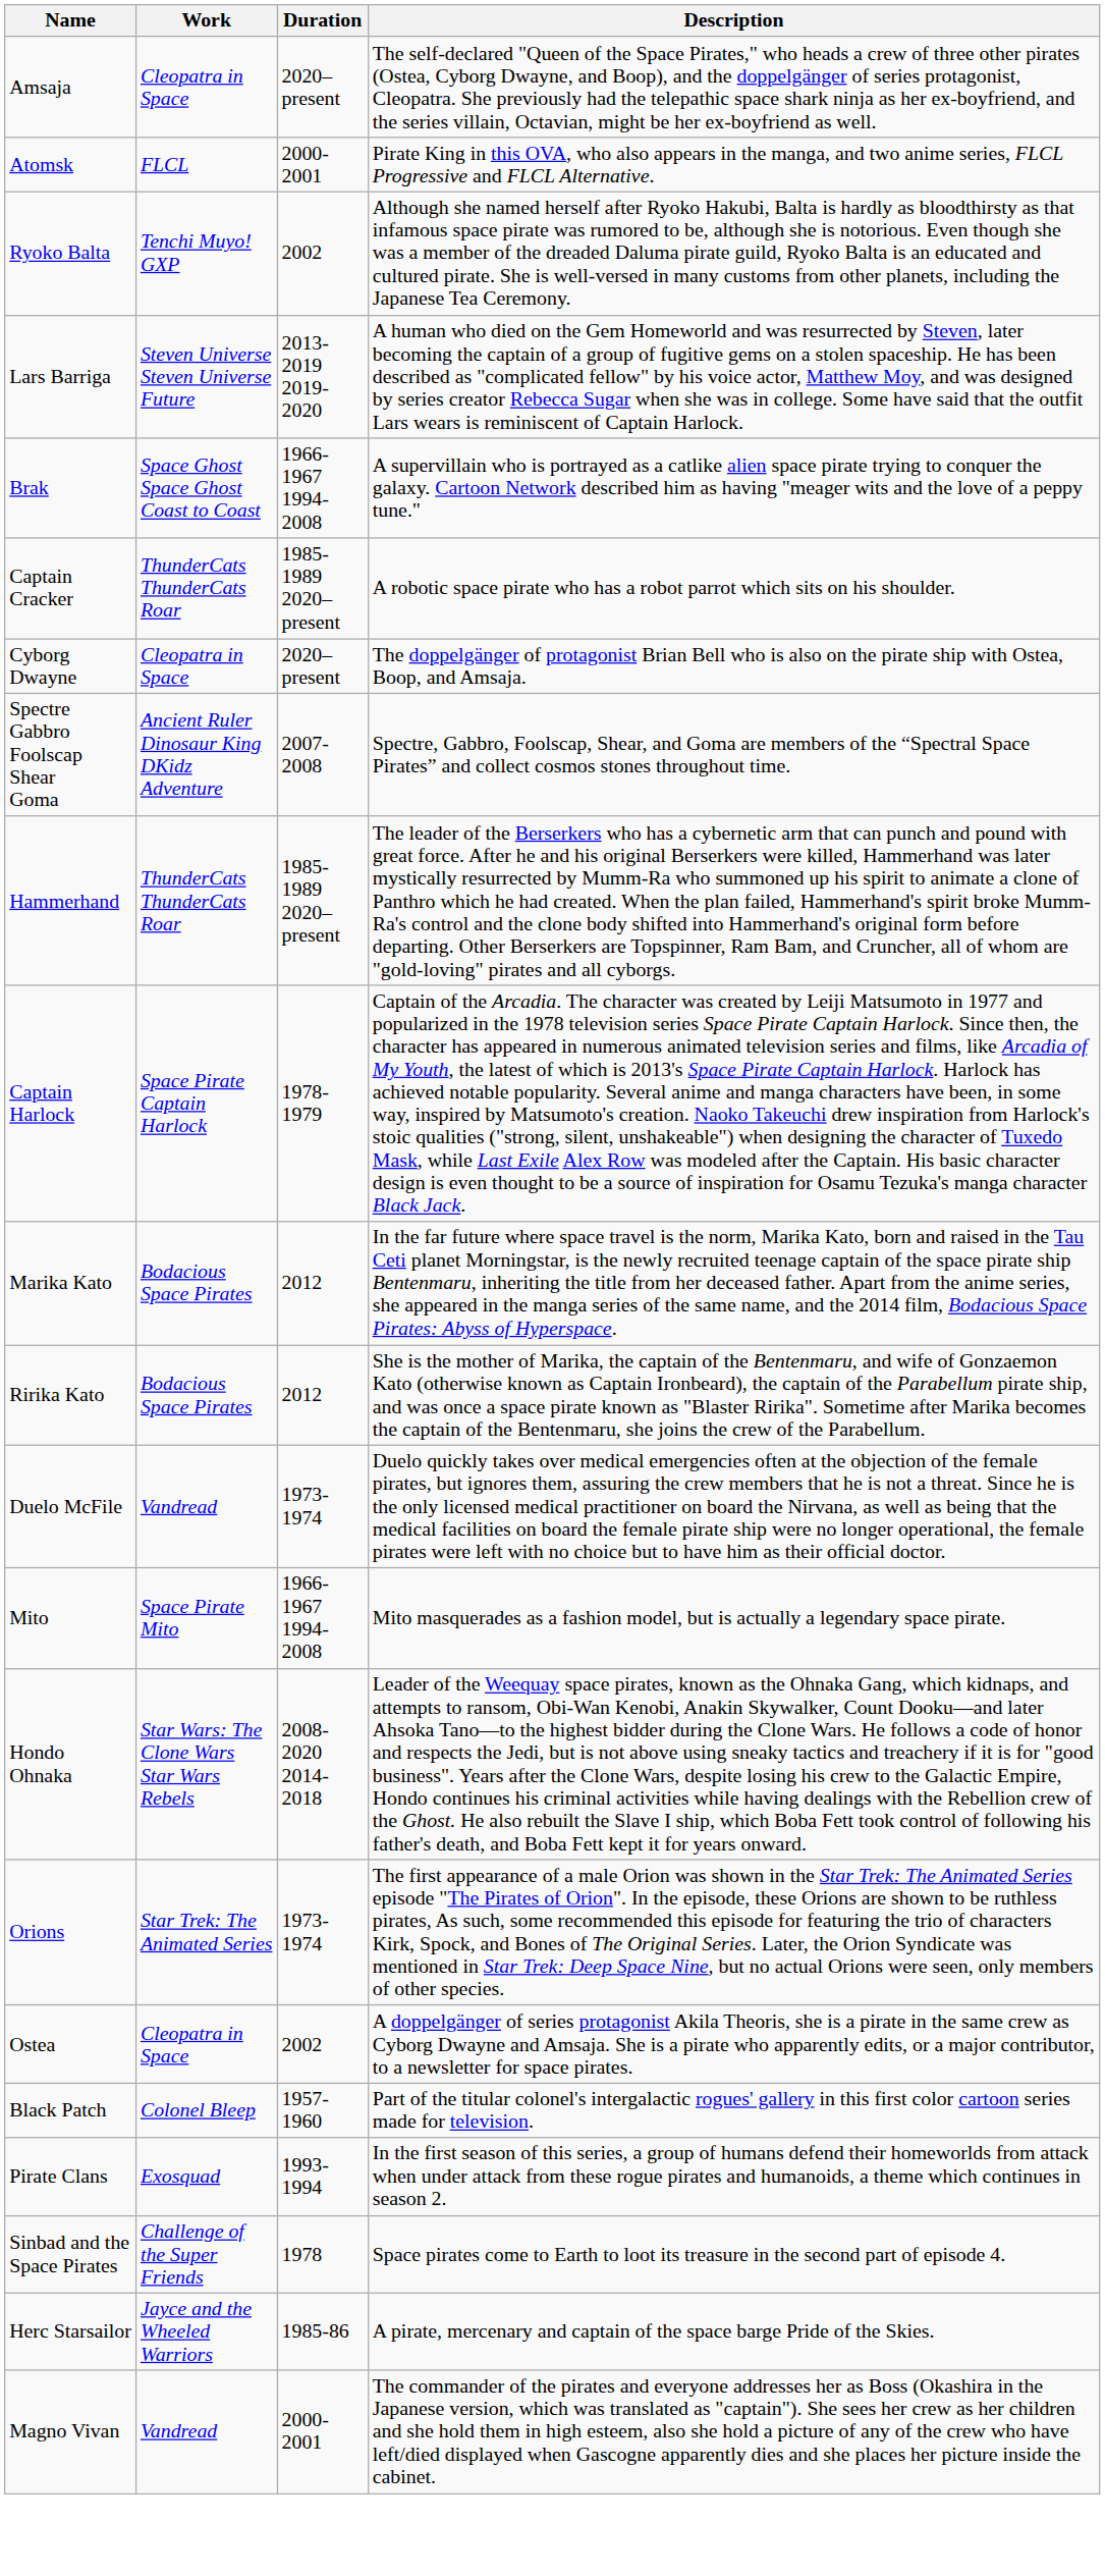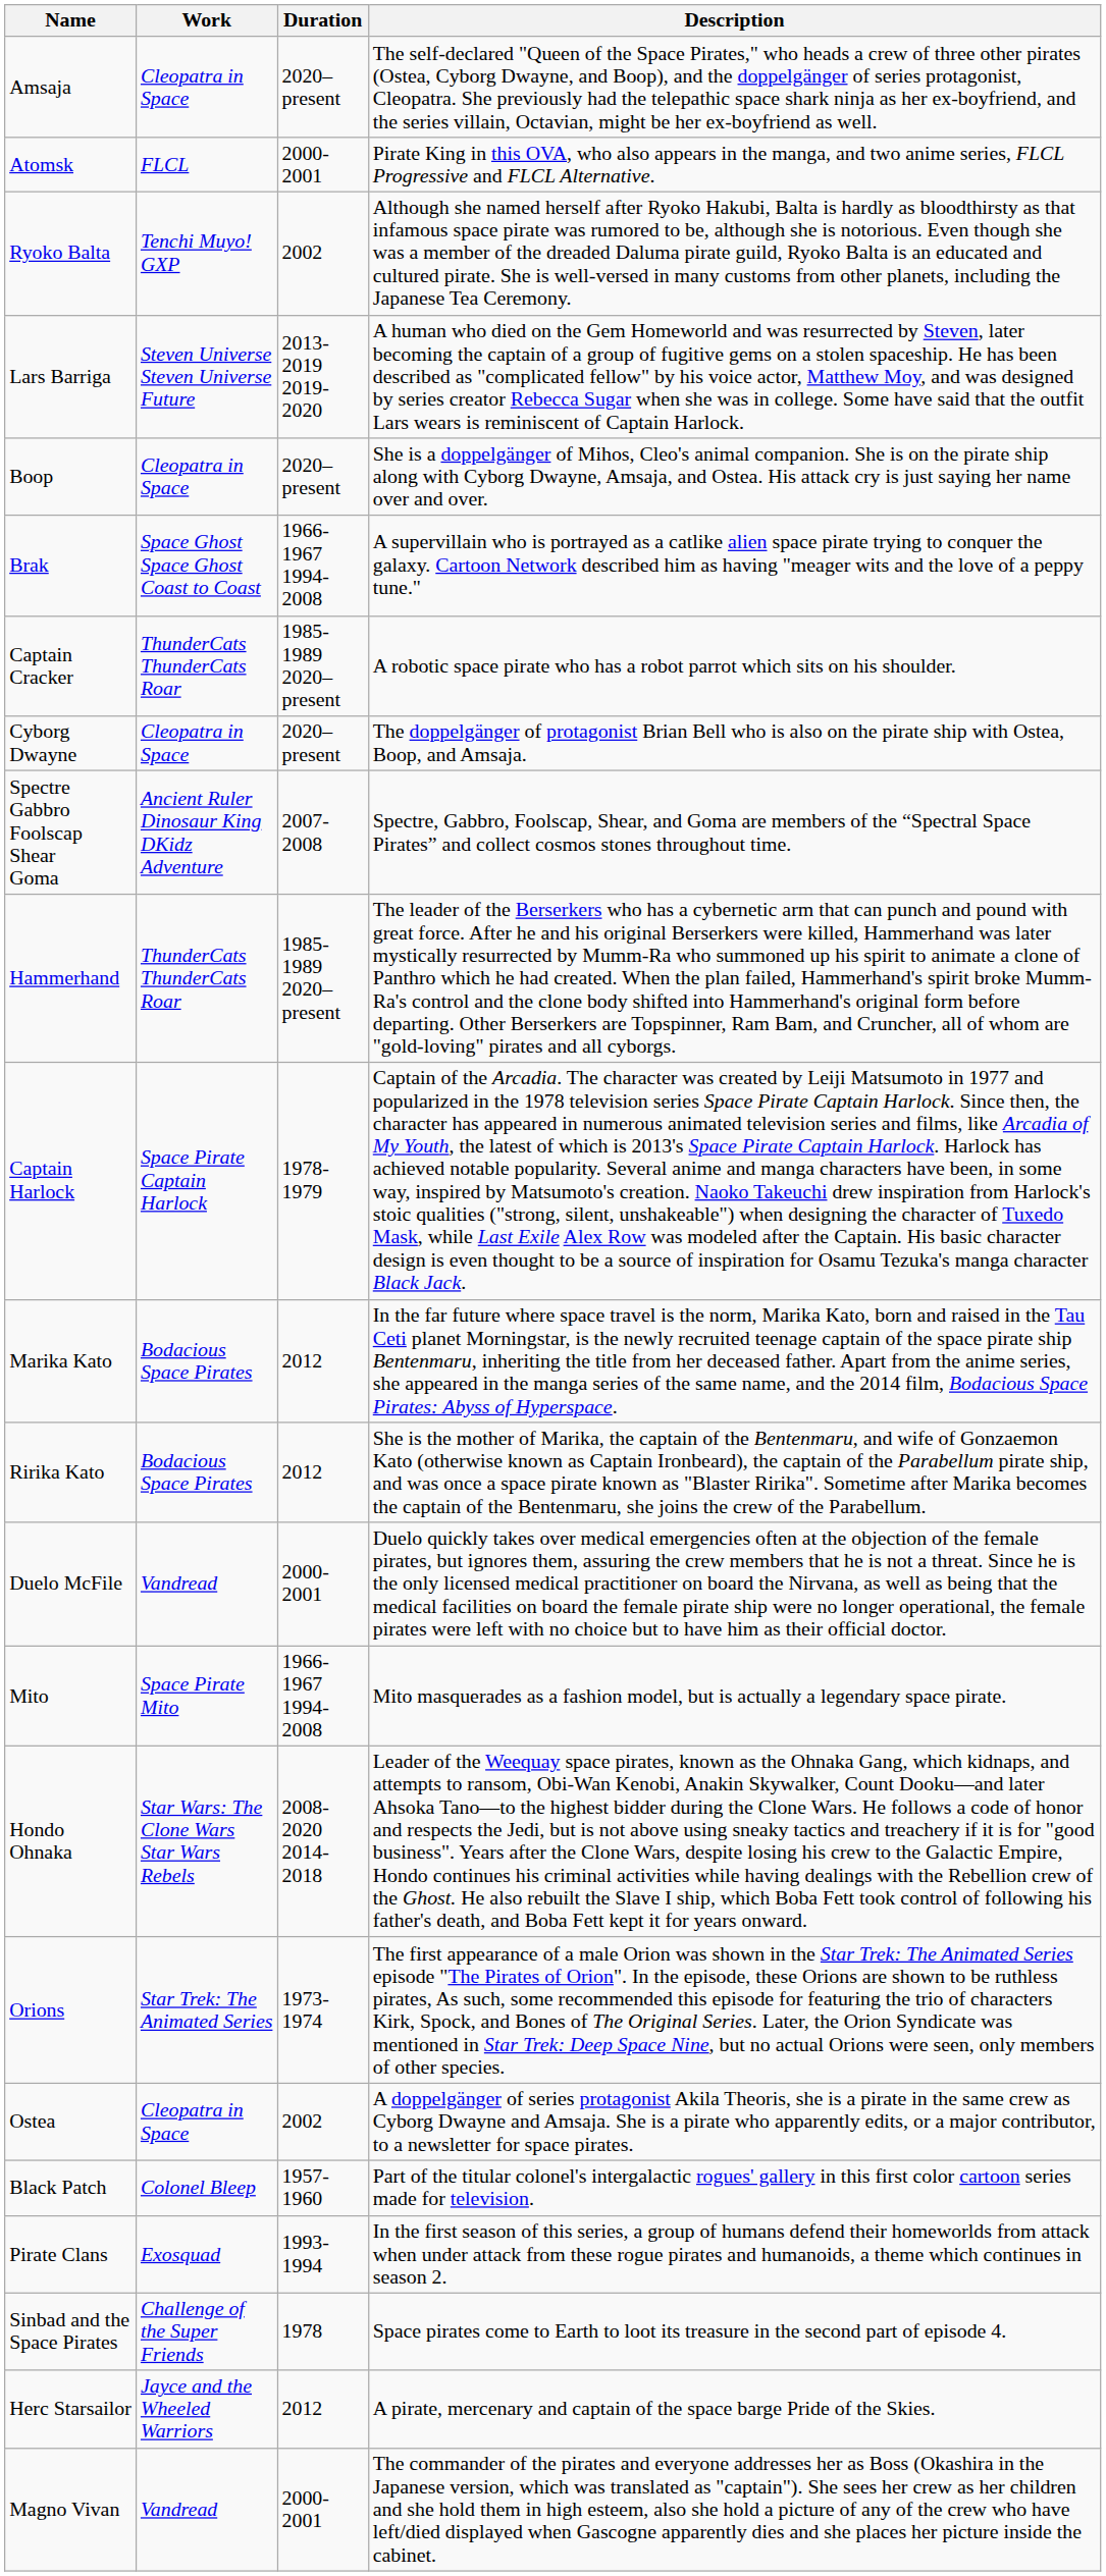 <table class="wikitable sortable">
 <tr>
 <th>Name</th>
 <th>Work</th>
 <th>Duration</th>
 <th>Description</th>
 </tr>
 <tr>
 <td>Amsaja</td>
 <td><em><a href='#'>Cleopatra in Space</a></em></td>
 <td>2020–present</td>
 <td>The self-declared "Queen of the Space Pirates," who heads a crew of three other pirates (Ostea, Cyborg Dwayne, and Boop), and the <a href='#'>doppelgänger</a> of series protagonist, Cleopatra. She previously had the telepathic space shark ninja as her ex-boyfriend, and the series villain, Octavian, might be her ex-boyfriend as well.</td>
 </tr>
 <tr>
 <td><a href='#'>Atomsk</a></td>
 <td><em><a href='#'>FLCL</a></em></td>
 <td>2000-2001</td>
 <td>Pirate King in <a href='#'>this OVA</a>, who also appears in the manga, and two anime series, <em>FLCL Progressive</em> and <em>FLCL Alternative</em>.</td>
 </tr>
 <tr>
 <td><a href='#'>Ryoko Balta</a></td>
 <td><em><a href='#'>Tenchi Muyo! GXP</a></em></td>
 <td>2002</td>
 <td>Although she named herself after Ryoko Hakubi, Balta is hardly as bloodthirsty as that infamous space pirate was rumored to be, although she is notorious. Even though she was a member of the dreaded Daluma pirate guild, Ryoko Balta is an educated and cultured pirate. She is well-versed in many customs from other planets, including the Japanese Tea Ceremony.</td>
 </tr>
 <tr>
 <td>Lars Barriga</td>
 <td><em><a href='#'>Steven Universe</a></em> <br> <em><a href='#'>Steven Universe Future</a></em></td>
 <td>2013-2019 <br> 2019-2020</td>
 <td>A human who died on the Gem Homeworld and was resurrected by <a href='#'>Steven</a>, later becoming the captain of a group of fugitive gems on a stolen spaceship. He has been described as "complicated fellow" by his voice actor, <a href='#'>Matthew Moy</a>, and was designed by series creator <a href='#'>Rebecca Sugar</a> when she was in college. Some have said that the outfit Lars wears is reminiscent of Captain Harlock.</td>
+</tr>
+<tr>
+<td>Boop</td>
+<td><em><a href='#'>Cleopatra in Space</a></em></td>
+<td>2020–present</td>
+<td>She is a <a href='#'>doppelgänger</a> of Mihos, Cleo's animal companion. She is on the pirate ship along with Cyborg Dwayne, Amsaja, and Ostea. His attack cry is just saying her name over and over.</td>
 </tr>
 <tr>
 <td><a href='#'>Brak</a></td>
 <td><em><a href='#'>Space Ghost</a></em> <br> <em><a href='#'>Space Ghost Coast to Coast</a></em></td>
 <td>1966-1967 <br> 1994-2008</td>
 <td>A supervillain who is portrayed as a catlike <a href='#'>alien</a> space pirate trying to conquer the galaxy. <a href='#'>Cartoon Network</a> described him as having "meager wits and the love of a peppy tune."</td>
 </tr>
 <tr>
 <td>Captain Cracker</td>
 <td><em><a href='#'>ThunderCats</a></em> <br> <em><a href='#'>ThunderCats Roar</a></em></td>
 <td>1985-1989 <br> 2020–present</td>
 <td>A robotic space pirate who has a robot parrot which sits on his shoulder.</td>
 </tr>
 <tr>
 <td>Cyborg Dwayne</td>
 <td><em><a href='#'>Cleopatra in Space</a></em></td>
 <td>2020–present</td>
 <td>The <a href='#'>doppelgänger</a> of <a href='#'>protagonist</a> Brian Bell who is also on the pirate ship with Ostea, Boop, and Amsaja.</td>
 </tr>
 <tr>
 <td>Spectre <br> Gabbro <br> Foolscap <br> Shear <br> Goma</td>
 <td><em><a href='#'>Ancient Ruler Dinosaur King DKidz Adventure</a></em></td>
 <td>2007-2008</td>
 <td>Spectre, Gabbro, Foolscap, Shear, and Goma are members of the “Spectral Space Pirates” and collect cosmos stones throughout time.</td>
 </tr>
 <tr>
 <td><a href='#'>Hammerhand</a></td>
 <td><em><a href='#'>ThunderCats</a></em> <br> <em><a href='#'>ThunderCats Roar</a></em></td>
 <td>1985-1989 <br> 2020–present</td>
 <td>The leader of the <a href='#'>Berserkers</a> who has a cybernetic arm that can punch and pound with great force. After he and his original Berserkers were killed, Hammerhand was later mystically resurrected by Mumm-Ra who summoned up his spirit to animate a clone of Panthro which he had created. When the plan failed, Hammerhand's spirit broke Mumm-Ra's control and the clone body shifted into Hammerhand's original form before departing. Other Berserkers are Topspinner, Ram Bam, and Cruncher, all of whom are "gold-loving" pirates and all cyborgs.</td>
 </tr>
 <tr>
 <td><a href='#'>Captain Harlock</a></td>
 <td><em><a href='#'>Space Pirate Captain Harlock</a></em></td>
 <td>1978-1979</td>
 <td>Captain of the <em>Arcadia</em>. The character was created by Leiji Matsumoto in 1977 and popularized in the 1978 television series <em>Space Pirate Captain Harlock</em>. Since then, the character has appeared in numerous animated television series and films, like <em><a href='#'>Arcadia of My Youth</a></em>, the latest of which is 2013's <em><a href='#'>Space Pirate Captain Harlock</a></em>. Harlock has achieved notable popularity. Several anime and manga characters have been, in some way, inspired by Matsumoto's creation. <a href='#'>Naoko Takeuchi</a> drew inspiration from Harlock's stoic qualities ("strong, silent, unshakeable") when designing the character of <a href='#'>Tuxedo Mask</a>, while <em><a href='#'>Last Exile</a></em> <a href='#'>Alex Row</a> was modeled after the Captain. His basic character design is even thought to be a source of inspiration for Osamu Tezuka's manga character <em><a href='#'>Black Jack</a></em>.</td>
 </tr>
 <tr>
 <td>Marika Kato</td>
 <td><em><a href='#'>Bodacious Space Pirates</a></em></td>
 <td>2012</td>
 <td>In the far future where space travel is the norm, Marika Kato, born and raised in the <a href='#'>Tau Ceti</a> planet Morningstar, is the newly recruited teenage captain of the space pirate ship <em>Bentenmaru</em>, inheriting the title from her deceased father. Apart from the anime series, she appeared in the manga series of the same name, and the 2014 film, <em><a href='#'>Bodacious Space Pirates: Abyss of Hyperspace</a></em>.</td>
 </tr>
 <tr>
 <td>Ririka Kato</td>
 <td><em><a href='#'>Bodacious Space Pirates</a></em></td>
 <td>2012</td>
 <td>She is the mother of Marika, the captain of the <em>Bentenmaru</em>, and wife of Gonzaemon Kato (otherwise known as Captain Ironbeard), the captain of the <em>Parabellum</em> pirate ship, and was once a space pirate known as "Blaster Ririka". Sometime after Marika becomes the captain of the Bentenmaru, she joins the crew of the Parabellum.</td>
 </tr>
 <tr>
 <td>Duelo McFile</td>
 <td><em><a href='#'>Vandread</a></em></td>
-<td>1973-1974</td>
+<td>2000-2001</td>
 <td>Duelo quickly takes over medical emergencies often at the objection of the female pirates, but ignores them, assuring the crew members that he is not a threat. Since he is the only licensed medical practitioner on board the Nirvana, as well as being that the medical facilities on board the female pirate ship were no longer operational, the female pirates were left with no choice but to have him as their official doctor.</td>
 </tr>
 <tr>
 <td>Mito</td>
 <td><em><a href='#'>Space Pirate Mito</a></em></td>
 <td>1966-1967 <br> 1994-2008</td>
 <td>Mito masquerades as a fashion model, but is actually a legendary space pirate.</td>
 </tr>
 <tr>
 <td>Hondo Ohnaka</td>
 <td><em><a href='#'>Star Wars: The Clone Wars</a></em> <br><em><a href='#'>Star Wars Rebels</a></em></td>
 <td>2008-2020 <br> 2014-2018</td>
 <td>Leader of the <a href='#'>Weequay</a> space pirates, known as the Ohnaka Gang, which kidnaps, and attempts to ransom, Obi-Wan Kenobi, Anakin Skywalker, Count Dooku—and later Ahsoka Tano—to the highest bidder during the Clone Wars. He follows a code of honor and respects the Jedi, but is not above using sneaky tactics and treachery if it is for "good business". Years after the Clone Wars, despite losing his crew to the Galactic Empire, Hondo continues his criminal activities while having dealings with the Rebellion crew of the <em>Ghost.</em> He also rebuilt the Slave I ship, which Boba Fett took control of following his father's death, and Boba Fett kept it for years onward.</td>
 </tr>
 <tr>
 <td><a href='#'>Orions</a></td>
 <td><em><a href='#'>Star Trek: The Animated Series</a></em></td>
 <td>1973-1974</td>
 <td>The first appearance of a male Orion was shown in the <em><a href='#'>Star Trek: The Animated Series</a></em> episode "<a href='#'>The Pirates of Orion</a>". In the episode, these Orions are shown to be ruthless pirates, As such, some recommended this episode for featuring the trio of characters Kirk, Spock, and Bones of <em>The Original Series</em>. Later, the Orion Syndicate was mentioned in <em><a href='#'>Star Trek: Deep Space Nine</a></em>, but no actual Orions were seen, only members of other species.</td>
 </tr>
 <tr>
 <td>Ostea</td>
 <td><em><a href='#'>Cleopatra in Space</a></em></td>
 <td>2002</td>
 <td>A <a href='#'>doppelgänger</a> of series <a href='#'>protagonist</a> Akila Theoris, she is a pirate in the same crew as Cyborg Dwayne and Amsaja. She is a pirate who apparently edits, or a major contributor, to a newsletter for space pirates.</td>
 </tr>
 <tr>
 <td>Black Patch</td>
 <td><em><a href='#'>Colonel Bleep</a></em></td>
 <td>1957-1960</td>
 <td>Part of the titular colonel's intergalactic <a href='#'>rogues' gallery</a> in this first color <a href='#'>cartoon</a> series made for <a href='#'>television</a>.</td>
 </tr>
 <tr>
 <td>Pirate Clans</td>
 <td><em><a href='#'>Exosquad</a></em></td>
 <td>1993-1994</td>
 <td>In the first season of this series, a group of humans defend their homeworlds from attack when under attack from these rogue pirates and humanoids, a theme which continues in season 2.</td>
 </tr>
 <tr>
 <td>Sinbad and the Space Pirates</td>
 <td><em><a href='#'>Challenge of the Super Friends</a></em></td>
 <td>1978</td>
 <td>Space pirates come to Earth to loot its treasure in the second part of episode 4.</td>
 </tr>
 <tr>
 <td>Herc Starsailor</td>
 <td><em><a href='#'>Jayce and the Wheeled Warriors</a></em></td>
-<td>1985-86</td>
+<td>2012</td>
 <td>A pirate, mercenary and captain of the space barge Pride of the Skies.</td>
 </tr>
 <tr>
 <td>Magno Vivan</td>
 <td><em><a href='#'>Vandread</a></em></td>
 <td>2000-2001</td>
 <td>The commander of the pirates and everyone addresses her as Boss (Okashira in the Japanese version, which was translated as "captain"). She sees her crew as her children and she hold them in high esteem, also she hold a picture of any of the crew who have left/died displayed when Gascogne apparently dies and she places her picture inside the cabinet.</td>
 </tr>
 </table>
